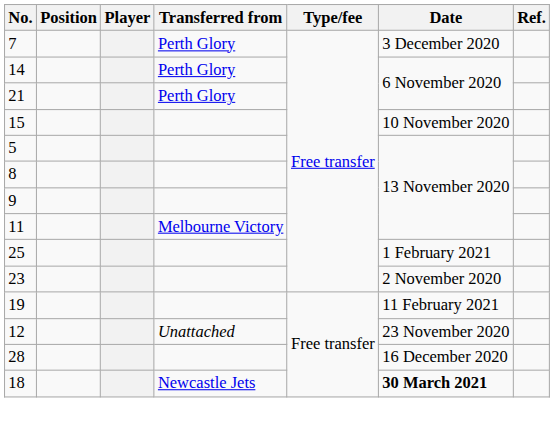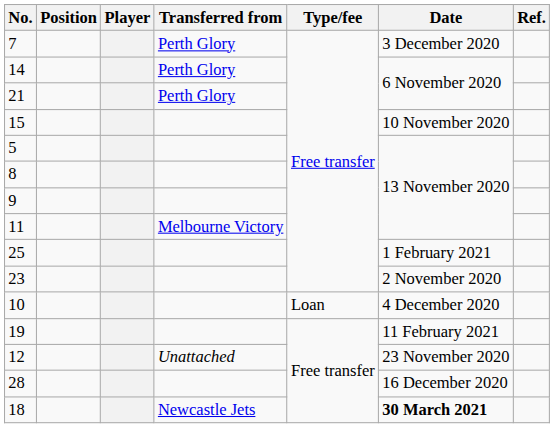 <table class="wikitable plainrowheaders sortable" style="text-align:center; text-align:left">
 <tr>
 <th scope="col">No.</th>
 <th scope="col">Position</th>
 <th scope="col">Player</th>
 <th scope="col">Transferred from</th>
 <th scope="col">Type/fee</th>
 <th scope="col">Date</th>
 <th class="unsortable" scope="col">Ref.</th>
 </tr>
 <tr>
 <td>7</td>
 <td></td>
 <th scope="row"></th>
 <td><a href='#'>Perth Glory</a></td>
 <td rowspan="10"><a href='#'>Free transfer</a></td>
 <td>3 December 2020</td>
 <td></td>
 </tr>
 <tr>
 <td>14</td>
 <td></td>
 <th scope="row"></th>
 <td><a href='#'>Perth Glory</a></td>
 <td rowspan="2">6 November 2020</td>
 <td></td>
 </tr>
 <tr>
 <td>21</td>
 <td></td>
 <th scope="row"></th>
 <td><a href='#'>Perth Glory</a></td>
 <td></td>
 </tr>
 <tr>
 <td>15</td>
 <td></td>
 <th scope="row"></th>
 <td></td>
 <td>10 November 2020</td>
 <td></td>
 </tr>
 <tr>
 <td>5</td>
 <td></td>
 <th scope="row"></th>
 <td></td>
 <td rowspan="4">13 November 2020</td>
 <td></td>
 </tr>
 <tr>
 <td>8</td>
 <td></td>
 <th scope="row"></th>
 <td></td>
 <td></td>
 </tr>
 <tr>
 <td>9</td>
 <td></td>
 <th scope="row"></th>
 <td></td>
 <td></td>
 </tr>
 <tr>
 <td>11</td>
 <td></td>
 <th scope="row"></th>
 <td><a href='#'>Melbourne Victory</a></td>
 <td></td>
 </tr>
 <tr>
 <td>25</td>
 <td></td>
 <th scope="row"></th>
 <td></td>
 <td>1 February 2021</td>
 <td></td>
 </tr>
 <tr>
 <td>23</td>
 <td></td>
 <th scope="row"></th>
 <td></td>
 <td>2 November 2020</td>
 <td></td>
 </tr>
 <tr>
+<td>10</td>
+<td></td>
+<th scope="row"></th>
+<td></td>
+<td>Loan</td>
+<td>4 December 2020</td>
+<td></td>
+</tr>
+<tr>
 <td>19</td>
 <td></td>
 <th scope="row"></th>
 <td></td>
 <td rowspan="4">Free transfer</td>
 <td>11 February 2021</td>
 <td></td>
 </tr>
 <tr>
 <td>12</td>
 <td></td>
 <th scope="row"></th>
 <td><em>Unattached</em></td>
 <td>23 November 2020</td>
 <td></td>
 </tr>
 <tr>
 <td>28</td>
 <td></td>
 <th scope="row"></th>
 <td></td>
 <td>16 December 2020</td>
 <td></td>
 </tr>
 <tr>
 <td>18</td>
 <td></td>
 <th scope="row"></th>
 <td><a href='#'>Newcastle Jets</a></td>
 <td><strong>30 March 2021</strong></td>
 <td></td>
 </tr>
 </table>
